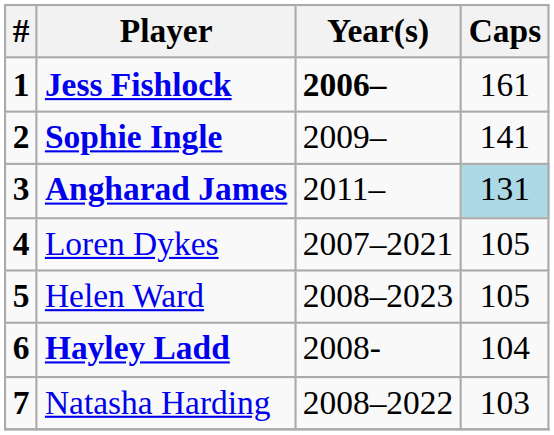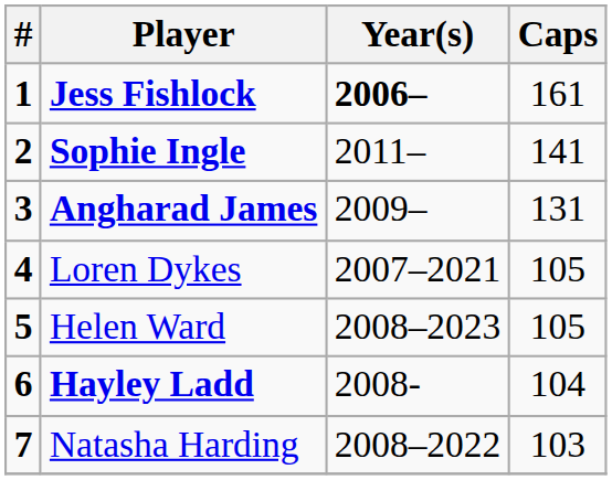 <table class="wikitable sortable">
 <tr>
 <th width=>#</th>
 <th width=>Player</th>
 <th width=>Year(s)</th>
 <th width=>Caps</th>
 </tr>
 <tr>
 <td align=center><strong>1</strong></td>
 <td><strong><a href='#'>Jess Fishlock</a></strong></td>
 <td><strong>2006–</strong></td>
 <td align=center>161</td>
 </tr>
 <tr>
 <td align=center><strong>2</strong></td>
 <td><strong><a href='#'>Sophie Ingle</a></strong></td>
-<td>2009–</td>
+<td>2011–</td>
 <td align=center>141</td>
 </tr>
 <tr>
 <td align=center><strong>3</strong></td>
 <td><strong><a href='#'>Angharad James</a></strong></td>
-<td>2011–</td>
-<td align=center style="background: lightblue;">131</td>
+<td>2009–</td>
+<td align=center>131</td>
 </tr>
 <tr>
 <td align=center><strong>4</strong></td>
 <td><a href='#'>Loren Dykes</a></td>
 <td>2007–2021</td>
 <td align=center>105</td>
 </tr>
 <tr>
 <td align=center><strong>5</strong></td>
 <td><a href='#'>Helen Ward</a></td>
 <td>2008–2023</td>
 <td align=center>105</td>
 </tr>
 <tr>
 <td align=center><strong>6</strong></td>
 <td><strong><a href='#'>Hayley Ladd</a></strong></td>
 <td>2008-</td>
 <td align=center>104</td>
 </tr>
 <tr>
 <td align=center><strong>7</strong></td>
 <td><a href='#'>Natasha Harding</a></td>
 <td>2008–2022</td>
 <td align=center>103</td>
 </tr>
 <tr>
 </tr>
 </table>
